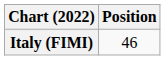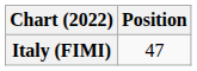 <table class="wikitable plainrowheaders" style="text-align:center;">
 <tr>
 <th>Chart (2022)</th>
 <th>Position</th>
 </tr>
 <tr>
 <th scope="row">Italy (FIMI)</th>
-<td>46</td>
+<td>47</td>
 </tr>
 </table>
